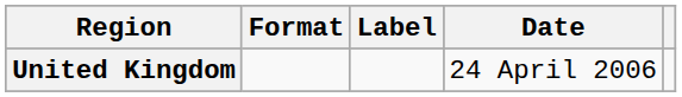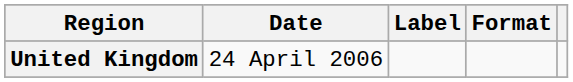 <table class="wikitable plainrowheaders">
 <tr>
 <th scope="col">Region</th>
+<th scope="col">Date</th>
+<th scope="col">Label</th>
 <th scope="col">Format</th>
-<th scope="col">Label</th>
-<th scope="col">Date</th>
 <th scope="col"></th>
 </tr>
 <tr>
 <th scope="row">United Kingdom</th>
+<td>24 April 2006</td>
 <td></td>
 <td></td>
-<td>24 April 2006</td>
 <td style="text-align:center;"></td>
 </tr>
 </table>
